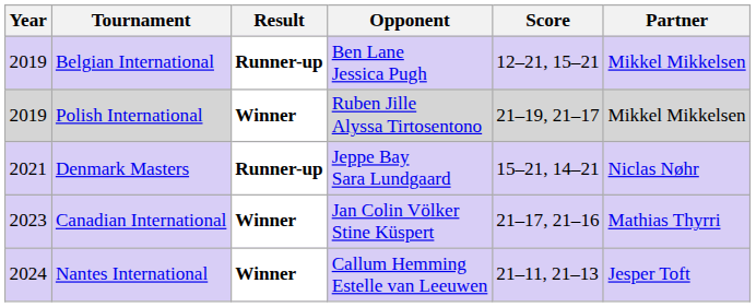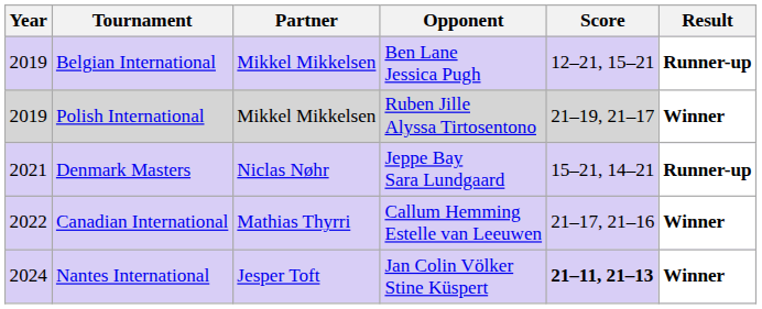 <table class="sortable wikitable" style="font-size: 90%;">
 <tr>
 <th>Year</th>
 <th>Tournament</th>
-<th>Result</th>
+<th>Partner</th>
 <th>Opponent</th>
 <th>Score</th>
-<th>Partner</th>
+<th>Result</th>
 </tr>
 <tr style="background:#D8CEF6">
 <td align="center">2019</td>
 <td align="left"><a href='#'>Belgian International</a></td>
-<td style="text-align:left; background:white"> <strong>Runner-up</strong></td>
+<td align="left"> <a href='#'>Mikkel Mikkelsen</a></td>
 <td align="left"> <a href='#'>Ben Lane</a><br> <a href='#'>Jessica Pugh</a></td>
 <td align="left">12–21, 15–21</td>
-<td align="left"> <a href='#'>Mikkel Mikkelsen</a></td>
+<td style="text-align:left; background:white"> <strong>Runner-up</strong></td>
 </tr>
 <tr style="background:#D5D5D5">
 <td align="center">2019</td>
 <td align="left"><a href='#'>Polish International</a></td>
-<td style="text-align:left; background:white"> <strong>Winner</strong></td>
+<td align="left"> Mikkel Mikkelsen</td>
 <td align="left"> <a href='#'>Ruben Jille</a><br> <a href='#'>Alyssa Tirtosentono</a></td>
 <td align="left">21–19, 21–17</td>
-<td align="left"> Mikkel Mikkelsen</td>
+<td style="text-align:left; background:white"> <strong>Winner</strong></td>
 </tr>
 <tr bgcolor="#D8CEF6">
 <td align="center">2021</td>
 <td align="left"><a href='#'>Denmark Masters</a></td>
-<td style="text-align:left; background:white"> <strong>Runner-up</strong></td>
+<td align="left"> <a href='#'>Niclas Nøhr</a></td>
 <td align="left"> <a href='#'>Jeppe Bay</a><br> <a href='#'>Sara Lundgaard</a></td>
 <td align="left">15–21, 14–21</td>
-<td align="left"> <a href='#'>Niclas Nøhr</a></td>
+<td style="text-align:left; background:white"> <strong>Runner-up</strong></td>
 </tr>
 <tr style="background:#D8CEF6">
-<td align="center">2023</td>
+<td align="center">2022</td>
 <td align="left"><a href='#'>Canadian International</a></td>
+<td align="left"> <a href='#'>Mathias Thyrri</a></td>
+<td align="left"> <a href='#'>Callum Hemming</a><br> <a href='#'>Estelle van Leeuwen</a></td>
+<td align="left">21–17, 21–16</td>
 <td style="text-align:left; background:white"> <strong>Winner</strong></td>
-<td align="left"> <a href='#'>Jan Colin Völker</a><br> <a href='#'>Stine Küspert</a></td>
-<td align="left">21–17, 21–16</td>
-<td align="left"> <a href='#'>Mathias Thyrri</a></td>
 </tr>
 <tr style="background:#D8CEF6">
 <td align="center">2024</td>
 <td align="left"><a href='#'>Nantes International</a></td>
+<td align="left"> <a href='#'>Jesper Toft</a></td>
+<td align="left"> <a href='#'>Jan Colin Völker</a><br> <a href='#'>Stine Küspert</a></td>
+<td align="left"><strong>21–11, 21–13</strong></td>
 <td style="text-align:left; background:white"> <strong>Winner</strong></td>
-<td align="left"> <a href='#'>Callum Hemming</a><br> <a href='#'>Estelle van Leeuwen</a></td>
-<td align="left">21–11, 21–13</td>
-<td align="left"> <a href='#'>Jesper Toft</a></td>
 </tr>
 </table>
